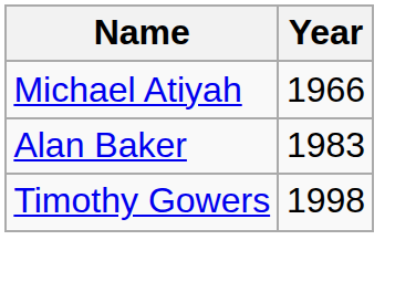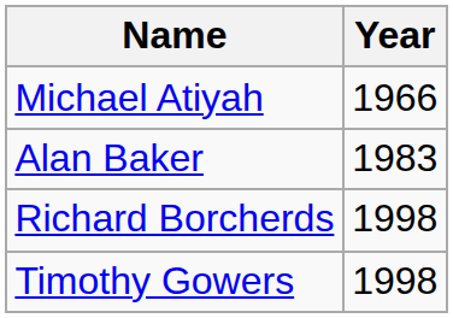 <table class="wikitable sortable">
 <tr>
 <th>Name</th>
 <th>Year</th>
 </tr>
 <tr>
 <td><a href='#'>Michael Atiyah</a></td>
 <td>1966</td>
 </tr>
 <tr>
 <td><a href='#'>Alan Baker</a></td>
 <td>1983</td>
 </tr>
 <tr>
+<td><a href='#'>Richard Borcherds</a></td>
+<td>1998</td>
+</tr>
+<tr>
 <td><a href='#'>Timothy Gowers</a></td>
 <td>1998</td>
 </tr>
 </table>
